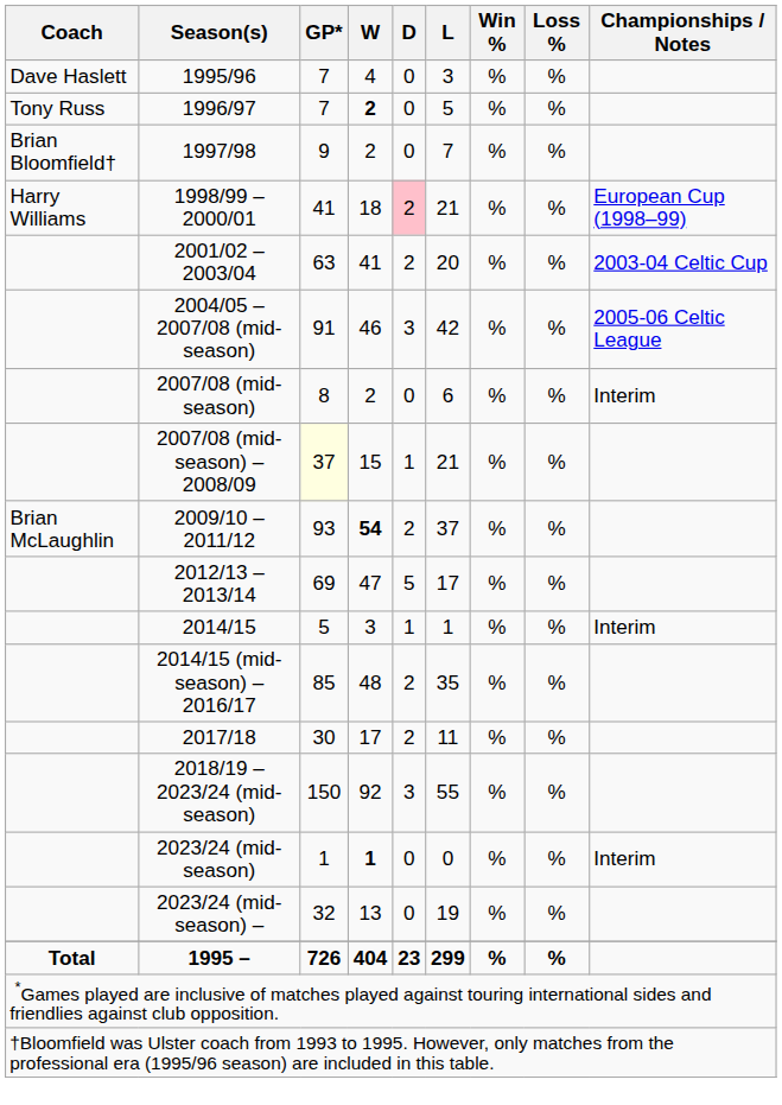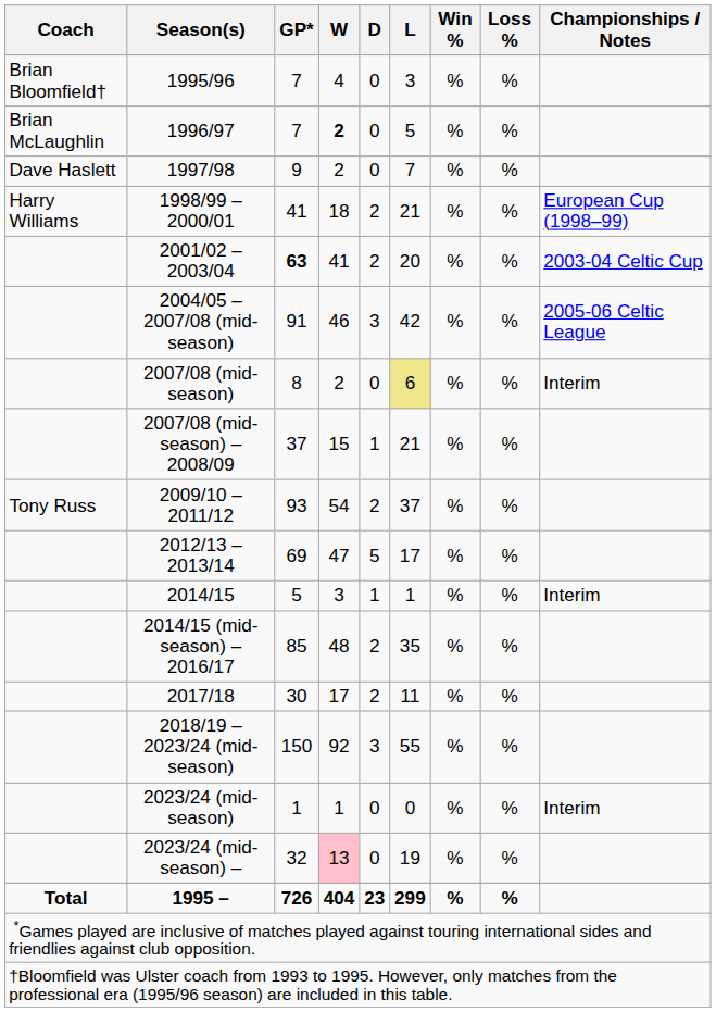 <table class="wikitable sortable" style="text-align:center;">
 <tr>
 <th>Coach</th>
 <th>Season(s)</th>
 <th>GP*</th>
 <th>W</th>
 <th>D</th>
 <th>L</th>
 <th>Win %</th>
 <th>Loss %</th>
 <th>Championships / Notes</th>
 </tr>
 <tr>
-<td style="text-align: left;"> Dave Haslett</td>
+<td style="text-align: left;"> Brian Bloomfield†</td>
 <td>1995/96</td>
 <td>7</td>
 <td>4</td>
 <td>0</td>
 <td>3</td>
 <td>%</td>
 <td>%</td>
 <td style="text-align: left;"></td>
 </tr>
 <tr>
-<td style="text-align: left;"> Tony Russ</td>
+<td style="text-align: left;"> Brian McLaughlin</td>
 <td>1996/97</td>
 <td>7</td>
 <td><strong>2</strong></td>
 <td>0</td>
 <td>5</td>
 <td>%</td>
 <td>%</td>
 <td style="text-align: left;"></td>
 </tr>
 <tr>
-<td style="text-align: left;"> Brian Bloomfield†</td>
+<td style="text-align: left;"> Dave Haslett</td>
 <td>1997/98</td>
 <td>9</td>
 <td>2</td>
 <td>0</td>
 <td>7</td>
 <td>%</td>
 <td>%</td>
 <td style="text-align: left;"></td>
 </tr>
 <tr>
 <td style="text-align: left;"> Harry Williams</td>
 <td>1998/99 – 2000/01</td>
 <td>41</td>
 <td>18</td>
-<td style="background: pink;">2</td>
+<td>2</td>
 <td>21</td>
 <td>%</td>
 <td>%</td>
 <td style="text-align: left;"><a href='#'>European Cup (1998–99)</a></td>
 </tr>
 <tr>
 <td style="text-align: left;"> </td>
 <td>2001/02 – 2003/04</td>
-<td>63</td>
+<td><strong>63</strong></td>
 <td>41</td>
 <td>2</td>
 <td>20</td>
 <td>%</td>
 <td>%</td>
 <td style="text-align: left;"><a href='#'>2003-04 Celtic Cup</a></td>
 </tr>
 <tr>
 <td style="text-align: left;"> </td>
 <td>2004/05 – 2007/08 (mid-season)</td>
 <td>91</td>
 <td>46</td>
 <td>3</td>
 <td>42</td>
 <td>%</td>
 <td>%</td>
 <td style="text-align: left;"><a href='#'>2005-06 Celtic League</a></td>
 </tr>
 <tr>
 <td style="text-align: left;"> </td>
 <td>2007/08 (mid-season)</td>
 <td>8</td>
 <td>2</td>
 <td>0</td>
-<td>6</td>
+<td style="background: khaki;">6</td>
 <td>%</td>
 <td>%</td>
 <td style="text-align: left;">Interim</td>
 </tr>
 <tr>
 <td style="text-align: left;"> </td>
 <td>2007/08 (mid-season) – 2008/09</td>
-<td style="background: lightyellow;">37</td>
+<td>37</td>
 <td>15</td>
 <td>1</td>
 <td>21</td>
 <td>%</td>
 <td>%</td>
 <td style="text-align: left;"></td>
 </tr>
 <tr>
-<td style="text-align: left;"> Brian McLaughlin</td>
+<td style="text-align: left;"> Tony Russ</td>
 <td>2009/10 – 2011/12</td>
 <td>93</td>
-<td><strong>54</strong></td>
+<td>54</td>
 <td>2</td>
 <td>37</td>
 <td>%</td>
 <td>%</td>
 <td style="text-align: left;"></td>
 </tr>
 <tr>
 <td style="text-align: left;"> </td>
 <td>2012/13 – 2013/14</td>
 <td>69</td>
 <td>47</td>
 <td>5</td>
 <td>17</td>
 <td>%</td>
 <td>%</td>
 <td style="text-align: left;"></td>
 </tr>
 <tr>
 <td style="text-align: left;"> </td>
 <td>2014/15</td>
 <td>5</td>
 <td>3</td>
 <td>1</td>
 <td>1</td>
 <td>%</td>
 <td>%</td>
 <td style="text-align: left;">Interim</td>
 </tr>
 <tr>
 <td style="text-align: left;"> </td>
 <td>2014/15 (mid-season) – 2016/17</td>
 <td>85</td>
 <td>48</td>
 <td>2</td>
 <td>35</td>
 <td>%</td>
 <td>%</td>
 <td style="text-align: left;"></td>
 </tr>
 <tr>
 <td style="text-align: left;"> </td>
 <td>2017/18</td>
 <td>30</td>
 <td>17</td>
 <td>2</td>
 <td>11</td>
 <td>%</td>
 <td>%</td>
 <td style="text-align: left;"></td>
 </tr>
 <tr>
 <td style="text-align: left;"> </td>
 <td>2018/19 – 2023/24 (mid-season)</td>
 <td>150</td>
 <td>92</td>
 <td>3</td>
 <td>55</td>
 <td>%</td>
 <td>%</td>
 <td style="text-align: left;"></td>
 </tr>
 <tr>
 <td style="text-align: left;"> </td>
 <td>2023/24 (mid-season)</td>
 <td>1</td>
-<td><strong>1</strong></td>
+<td>1</td>
 <td>0</td>
 <td>0</td>
 <td>%</td>
 <td>%</td>
 <td style="text-align: left;">Interim</td>
 </tr>
 <tr>
 <td style="text-align: left;"> </td>
 <td>2023/24 (mid-season) –</td>
 <td>32</td>
-<td>13</td>
+<td style="background: pink;">13</td>
 <td>0</td>
 <td>19</td>
 <td>%</td>
 <td>%</td>
 <td style="text-align: left;"></td>
 </tr>
 <tr>
 </tr>
 <tr>
 <td style="text-align: center;"><strong>Total</strong></td>
 <td><strong>1995 –</strong></td>
 <td><strong>726</strong></td>
 <td><strong>404</strong></td>
 <td><strong>23</strong></td>
 <td><strong>299</strong></td>
 <td><strong>%</strong></td>
 <td><strong>%</strong></td>
 <td></td>
 </tr>
 <tr>
 <td colspan="9" style="text-align: left;font-size:90%"> <sup>*</sup>Games played are inclusive of matches played against touring international sides and friendlies against club opposition.</td>
 </tr>
 <tr>
 <td colspan="9" style="text-align: left;font-size:90%">†Bloomfield was Ulster coach from 1993 to 1995. However, only matches from the professional era (1995/96 season) are included in this table.</td>
 </tr>
 <tr>
 </tr>
 </table>
